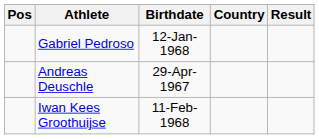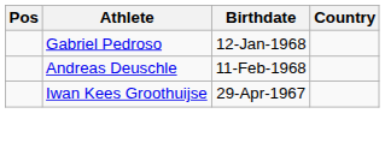 <table class="wikitable"  style="text-align:center; width:60%;">
 <tr>
 <th>Pos</th>
 <th>Athlete</th>
 <th>Birthdate</th>
 <th>Country</th>
-<th>Result</th>
 </tr>
 <tr>
 <td align=center></td>
 <td align=left><a href='#'>Gabriel Pedroso</a></td>
 <td>12-Jan-1968</td>
 <td align=left></td>
-<td></td>
 </tr>
 <tr>
 <td align=center></td>
 <td align=left><a href='#'>Andreas Deuschle</a></td>
-<td>29-Apr-1967</td>
+<td>11-Feb-1968</td>
 <td align=left></td>
-<td></td>
 </tr>
 <tr>
 <td align=center></td>
 <td align=left><a href='#'>Iwan Kees Groothuijse</a></td>
-<td>11-Feb-1968</td>
+<td>29-Apr-1967</td>
 <td align=left></td>
-<td></td>
 </tr>
 </table>
